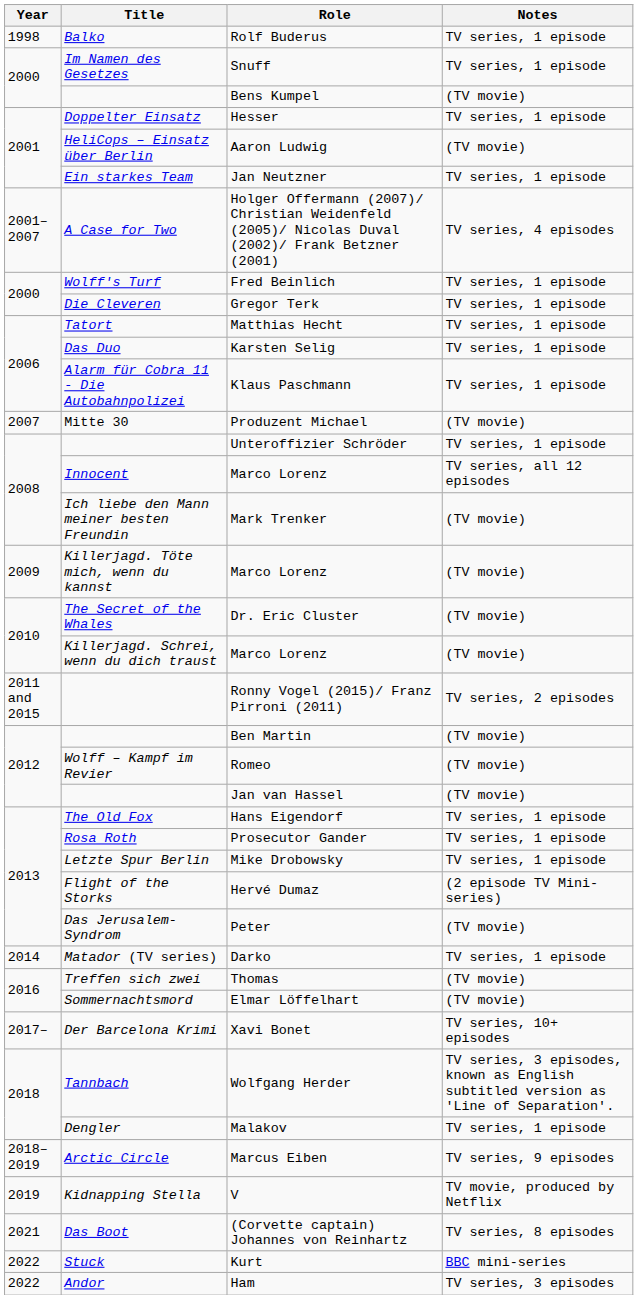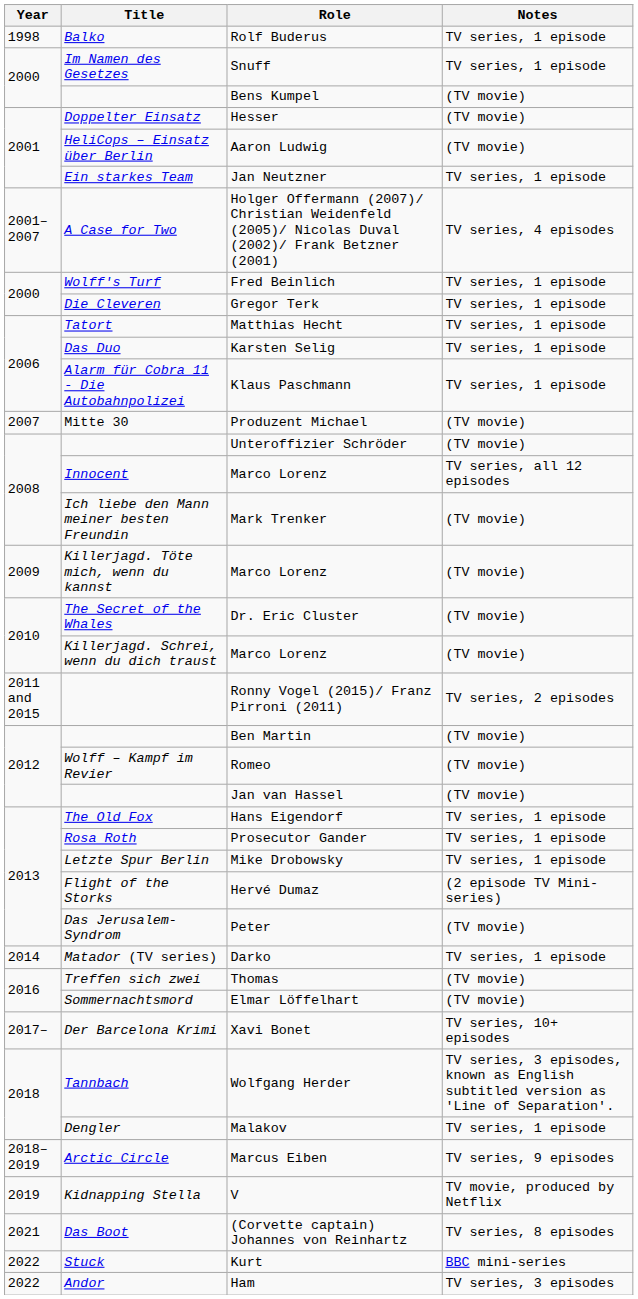 <table class="wikitable sortable">
 <tr>
 <th>Year</th>
 <th>Title</th>
 <th>Role</th>
 <th>Notes</th>
 </tr>
 <tr>
 <td>1998</td>
 <td><em><a href='#'>Balko</a></em></td>
 <td>Rolf Buderus</td>
 <td>TV series, 1 episode</td>
 </tr>
 <tr>
 <td rowspan=2>2000</td>
 <td><em><a href='#'>Im Namen des Gesetzes</a></em></td>
 <td>Snuff</td>
 <td>TV series, 1 episode</td>
 </tr>
 <tr>
 <td><em></em></td>
 <td>Bens Kumpel</td>
 <td>(TV movie)</td>
 </tr>
 <tr>
 <td rowspan=3>2001</td>
 <td><em><a href='#'>Doppelter Einsatz</a></em></td>
 <td>Hesser</td>
-<td>TV series, 1 episode</td>
+<td>(TV movie)</td>
 </tr>
 <tr>
 <td><em><a href='#'>HeliCops – Einsatz über Berlin</a></em></td>
 <td>Aaron Ludwig</td>
 <td>(TV movie)</td>
 </tr>
 <tr>
 <td><em><a href='#'>Ein starkes Team</a></em></td>
 <td>Jan Neutzner</td>
 <td>TV series, 1 episode</td>
 </tr>
 <tr>
 <td>2001–2007</td>
 <td><em><a href='#'>A Case for Two</a></em></td>
 <td>Holger Offermann (2007)/ Christian Weidenfeld (2005)/ Nicolas Duval (2002)/  Frank Betzner (2001)</td>
 <td>TV series, 4 episodes</td>
 </tr>
 <tr>
 <td rowspan=2>2000</td>
 <td><em><a href='#'>Wolff's Turf</a></em></td>
 <td>Fred Beinlich</td>
 <td>TV series, 1 episode</td>
 </tr>
 <tr>
 <td><em><a href='#'>Die Cleveren</a></em></td>
 <td>Gregor Terk</td>
 <td>TV series, 1 episode</td>
 </tr>
 <tr>
 <td rowspan=3>2006</td>
 <td><em><a href='#'>Tatort</a></em></td>
 <td>Matthias Hecht</td>
 <td>TV series, 1 episode</td>
 </tr>
 <tr>
 <td><em><a href='#'>Das Duo</a></em></td>
 <td>Karsten Selig</td>
 <td>TV series, 1 episode</td>
 </tr>
 <tr>
 <td><em><a href='#'>Alarm für Cobra 11 - Die Autobahnpolizei</a></em></td>
 <td>Klaus Paschmann</td>
 <td>TV series, 1 episode</td>
 </tr>
 <tr>
 <td>2007</td>
 <td>Mitte 30</td>
 <td>Produzent Michael</td>
 <td>(TV movie)</td>
 </tr>
 <tr>
 <td rowspan=3>2008</td>
 <td><em></em></td>
 <td>Unteroffizier Schröder</td>
-<td>TV series, 1 episode</td>
+<td>(TV movie)</td>
 </tr>
 <tr>
 <td><em><a href='#'>Innocent</a></em></td>
 <td>Marco Lorenz</td>
 <td>TV series, all 12 episodes</td>
 </tr>
 <tr>
 <td><em>Ich liebe den Mann meiner besten Freundin</em></td>
 <td>Mark Trenker</td>
 <td>(TV movie)</td>
 </tr>
 <tr>
 <td>2009</td>
 <td><em>Killerjagd. Töte mich, wenn du kannst</em></td>
 <td>Marco Lorenz</td>
 <td>(TV movie)</td>
 </tr>
 <tr>
 <td rowspan=2>2010</td>
 <td><em><a href='#'>The Secret of the Whales</a></em></td>
 <td>Dr. Eric Cluster</td>
 <td>(TV movie)</td>
 </tr>
 <tr>
 <td><em>Killerjagd. Schrei, wenn du dich traust</em></td>
 <td>Marco Lorenz</td>
 <td>(TV movie)</td>
 </tr>
 <tr>
 <td>2011 and 2015</td>
 <td><em></em></td>
 <td>Ronny Vogel (2015)/ Franz Pirroni (2011)</td>
 <td>TV series, 2 episodes</td>
 </tr>
 <tr>
 <td rowspan=3>2012</td>
 <td><em></em></td>
 <td>Ben Martin</td>
 <td>(TV movie)</td>
 </tr>
 <tr>
 <td><em>Wolff – Kampf im Revier</em></td>
 <td>Romeo</td>
 <td>(TV movie)</td>
 </tr>
 <tr>
 <td><em></em></td>
 <td>Jan van Hassel</td>
 <td>(TV movie)</td>
 </tr>
 <tr>
 <td rowspan=5>2013</td>
 <td><em><a href='#'>The Old Fox</a></em></td>
 <td>Hans Eigendorf</td>
 <td>TV series, 1 episode</td>
 </tr>
 <tr>
 <td><em><a href='#'>Rosa Roth</a></em></td>
 <td>Prosecutor Gander</td>
 <td>TV series, 1 episode</td>
 </tr>
 <tr>
 <td><em>Letzte Spur Berlin</em></td>
 <td>Mike Drobowsky</td>
 <td>TV series, 1 episode</td>
 </tr>
 <tr>
 <td><em>Flight of the Storks</em></td>
 <td>Hervé Dumaz</td>
 <td>(2 episode TV Mini-series)</td>
 </tr>
 <tr>
 <td><em>Das Jerusalem-Syndrom</em></td>
 <td>Peter</td>
 <td>(TV movie)</td>
 </tr>
 <tr>
 <td>2014</td>
 <td><em>Matador</em> (TV series)</td>
 <td>Darko</td>
 <td>TV series, 1 episode</td>
 </tr>
 <tr>
 <td rowspan=2>2016</td>
 <td><em>Treffen sich zwei</em></td>
 <td>Thomas</td>
 <td>(TV movie)</td>
 </tr>
 <tr>
 <td><em>Sommernachtsmord</em></td>
 <td>Elmar Löffelhart</td>
 <td>(TV movie)</td>
 </tr>
 <tr>
 <td>2017–</td>
 <td><em>Der Barcelona Krimi</em></td>
 <td>Xavi Bonet</td>
 <td>TV series, 10+ episodes</td>
 </tr>
 <tr>
 <td rowspan=2>2018</td>
 <td><em><a href='#'>Tannbach</a></em></td>
 <td>Wolfgang Herder</td>
 <td>TV series, 3 episodes, known as English subtitled version as 'Line of Separation'.</td>
 </tr>
 <tr>
 <td><em>Dengler</em></td>
 <td>Malakov</td>
 <td>TV series, 1 episode</td>
 </tr>
 <tr>
 <td>2018–2019</td>
 <td><em><a href='#'>Arctic Circle</a></em></td>
 <td>Marcus Eiben</td>
 <td>TV series, 9 episodes</td>
 </tr>
 <tr>
 <td>2019</td>
 <td><em>Kidnapping Stella</em></td>
 <td>V</td>
 <td>TV movie, produced by Netflix</td>
 </tr>
 <tr>
 <td>2021</td>
 <td><em><a href='#'>Das Boot</a></em></td>
 <td>(Corvette captain) Johannes von Reinhartz</td>
 <td>TV series, 8 episodes</td>
 </tr>
 <tr>
 <td>2022</td>
 <td><em><a href='#'>Stuck</a></em></td>
 <td>Kurt</td>
 <td><a href='#'>BBC</a> mini-series</td>
 </tr>
 <tr>
 <td>2022</td>
 <td><em><a href='#'>Andor</a></em></td>
 <td>Ham</td>
 <td>TV series, 3 episodes</td>
 </tr>
 </table>
